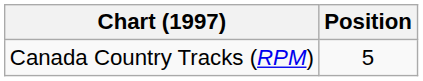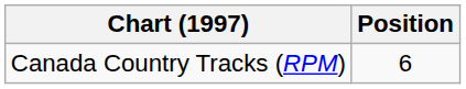 <table class="wikitable sortable">
 <tr>
 <th scope="col">Chart (1997)</th>
 <th scope="col">Position</th>
 </tr>
 <tr>
 <td>Canada Country Tracks (<em><a href='#'>RPM</a></em>)</td>
-<td align="center">5</td>
+<td align="center">6</td>
 </tr>
 </table>
